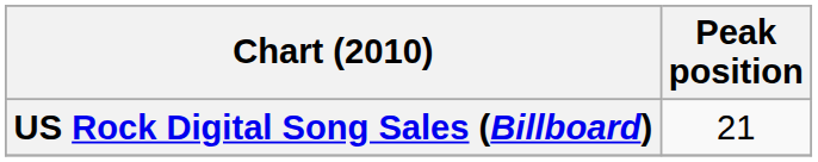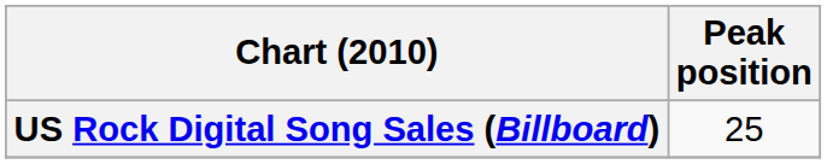 <table class="wikitable plainrowheaders" style="text-align:center">
 <tr>
 <th scope="col">Chart (2010)</th>
 <th scope="col">Peak<br> position</th>
 </tr>
 <tr>
 <th scope="row">US <a href='#'>Rock Digital Song Sales</a> (<em><a href='#'>Billboard</a></em>)</th>
-<td>21</td>
+<td>25</td>
 </tr>
 <tr>
 </tr>
 </table>
